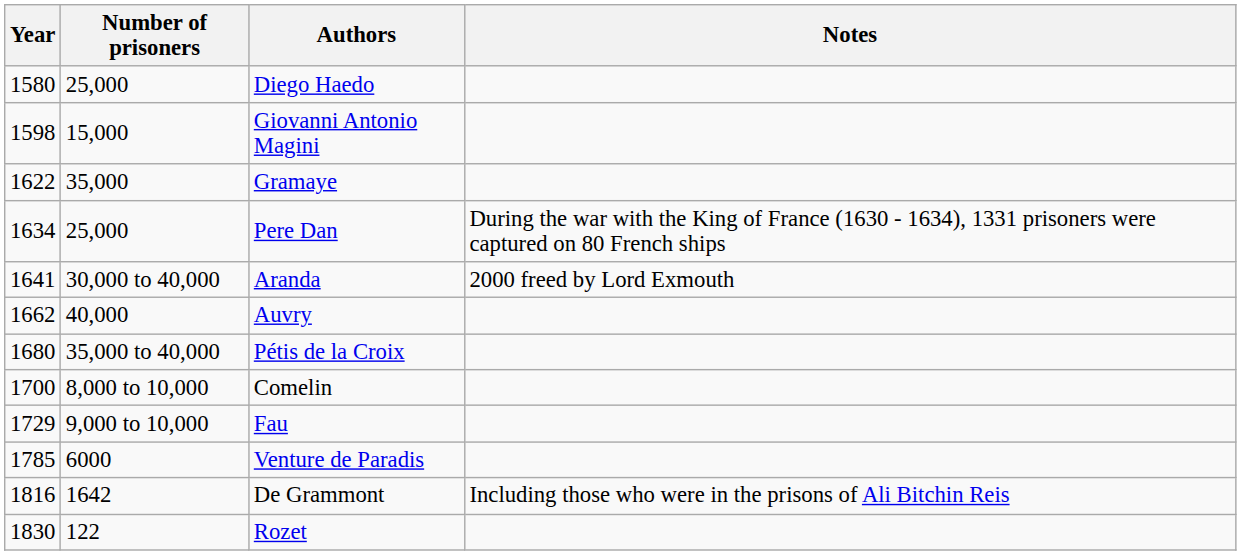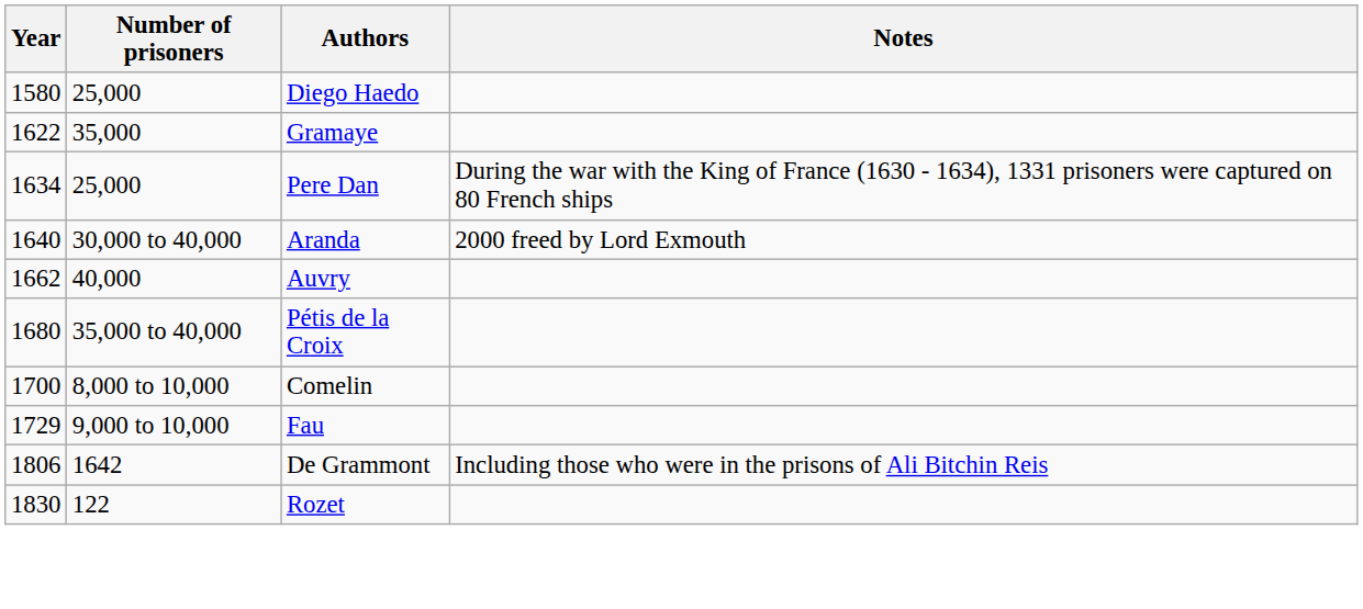 <table class="wikitable sortable">
 <tr>
 <th>Year</th>
 <th>Number of prisoners</th>
 <th>Authors</th>
 <th>Notes</th>
 </tr>
 <tr>
 <td>1580</td>
 <td>25,000</td>
 <td><a href='#'>Diego Haedo</a></td>
-<td></td>
-</tr>
-<tr>
-<td>1598</td>
-<td>15,000</td>
-<td><a href='#'>Giovanni Antonio Magini</a></td>
 <td></td>
 </tr>
 <tr>
 <td>1622</td>
 <td>35,000</td>
 <td><a href='#'>Gramaye</a></td>
 <td></td>
 </tr>
 <tr>
 <td>1634</td>
 <td>25,000</td>
 <td><a href='#'>Pere Dan</a></td>
 <td>During the war with the King of France (1630 - 1634), 1331 prisoners were captured on 80 French ships</td>
 </tr>
 <tr>
-<td>1641</td>
+<td>1640</td>
 <td>30,000 to 40,000</td>
 <td><a href='#'>Aranda</a></td>
 <td>2000 freed by Lord Exmouth</td>
 </tr>
 <tr>
 <td>1662</td>
 <td>40,000</td>
 <td><a href='#'>Auvry</a></td>
 <td></td>
 </tr>
 <tr>
 <td>1680</td>
 <td>35,000 to 40,000</td>
 <td><a href='#'>Pétis de la Croix</a></td>
 <td></td>
 </tr>
 <tr>
 <td>1700</td>
 <td>8,000 to 10,000</td>
 <td>Comelin</td>
 <td></td>
 </tr>
 <tr>
 <td>1729</td>
 <td>9,000 to 10,000</td>
 <td><a href='#'>Fau</a></td>
 <td></td>
 </tr>
 <tr>
-<td>1785</td>
-<td>6000</td>
-<td><a href='#'>Venture de Paradis</a></td>
-<td></td>
-</tr>
-<tr>
-<td>1816</td>
+<td>1806</td>
 <td>1642</td>
 <td>De Grammont</td>
 <td>Including those who were in the prisons of <a href='#'>Ali Bitchin Reis</a></td>
 </tr>
 <tr>
 <td>1830</td>
 <td>122</td>
 <td><a href='#'>Rozet</a></td>
 <td></td>
 </tr>
 </table>
